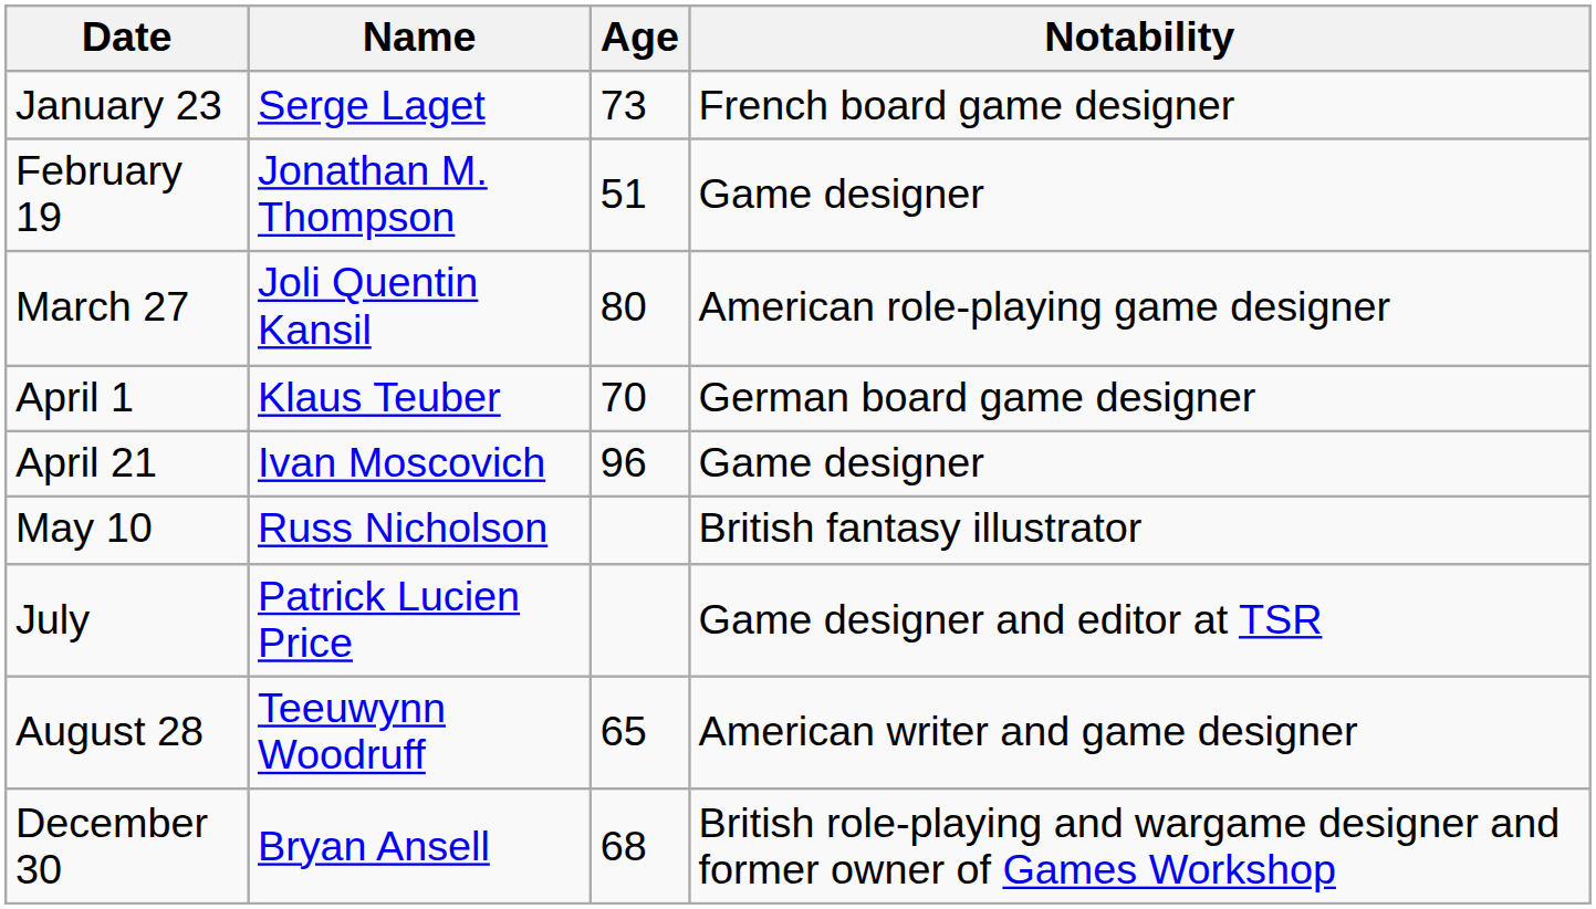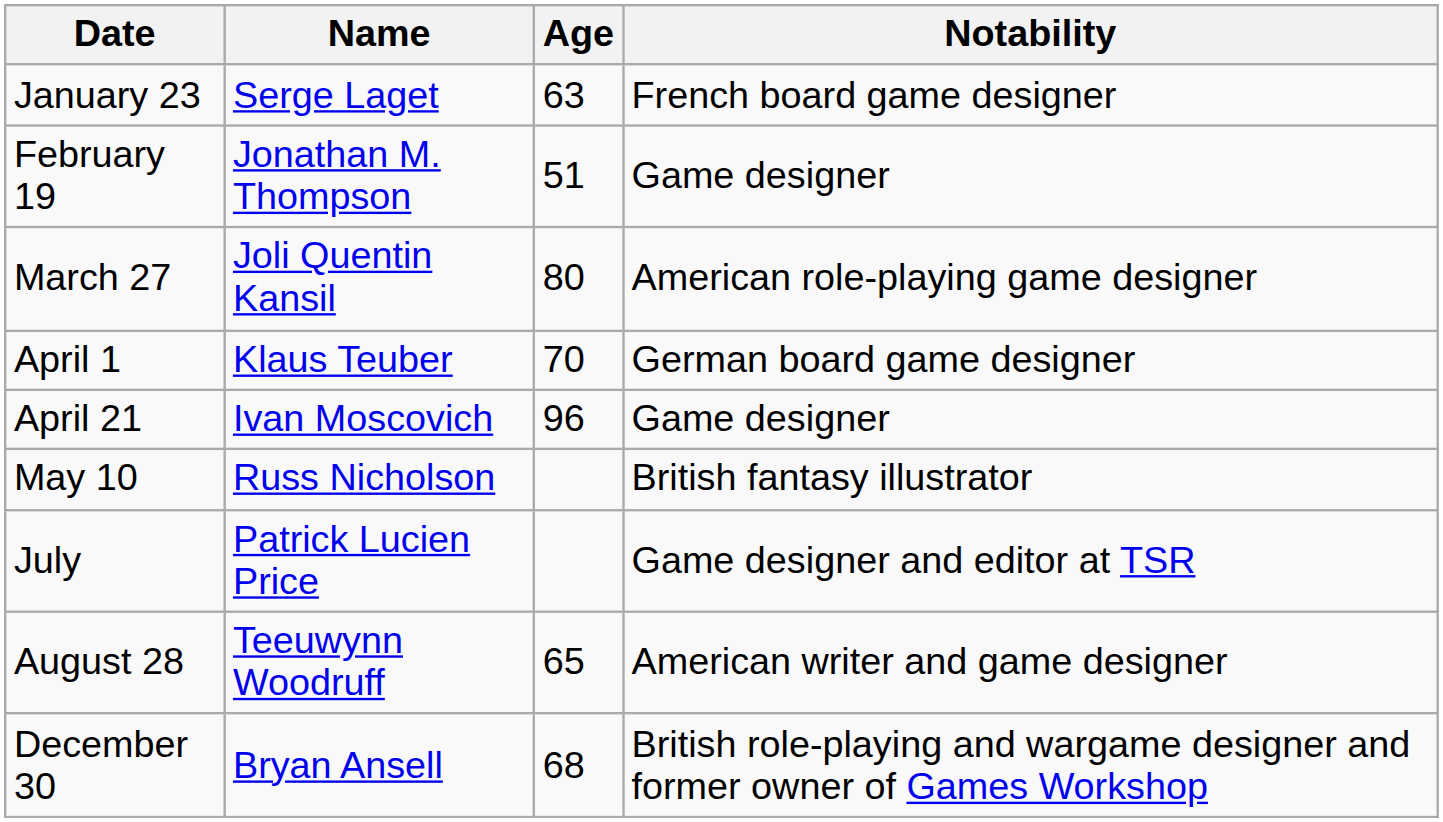 <table class="wikitable">
 <tr>
 <th>Date</th>
 <th>Name</th>
 <th>Age</th>
 <th>Notability</th>
 </tr>
 <tr>
 <td>January 23</td>
 <td><a href='#'>Serge Laget</a></td>
-<td>73</td>
+<td>63</td>
 <td>French board game designer</td>
 </tr>
 <tr>
 <td>February 19</td>
 <td><a href='#'>Jonathan M. Thompson</a></td>
 <td>51</td>
 <td>Game designer</td>
 </tr>
 <tr>
 <td>March 27</td>
 <td><a href='#'>Joli Quentin Kansil</a></td>
 <td>80</td>
 <td>American role-playing game designer</td>
 </tr>
 <tr>
 <td>April 1</td>
 <td><a href='#'>Klaus Teuber</a></td>
 <td>70</td>
 <td>German board game designer</td>
 </tr>
 <tr>
 <td>April 21</td>
 <td><a href='#'>Ivan Moscovich</a></td>
 <td>96</td>
 <td>Game designer</td>
 </tr>
 <tr>
 <td>May 10</td>
 <td><a href='#'>Russ Nicholson</a></td>
 <td></td>
 <td>British fantasy illustrator</td>
 </tr>
 <tr>
 <td>July</td>
 <td><a href='#'>Patrick Lucien Price</a></td>
 <td></td>
 <td>Game designer and editor at <a href='#'>TSR</a></td>
 </tr>
 <tr>
 <td>August 28</td>
 <td><a href='#'>Teeuwynn Woodruff</a></td>
 <td>65</td>
 <td>American writer and game designer</td>
 </tr>
 <tr>
 <td>December 30</td>
 <td><a href='#'>Bryan Ansell</a></td>
 <td>68</td>
 <td>British role-playing and wargame designer and former owner of <a href='#'>Games Workshop</a></td>
 </tr>
 </table>
